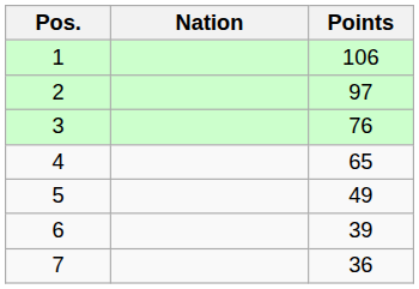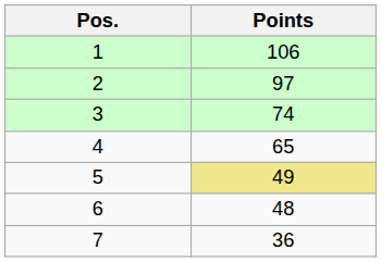 <table class="wikitable gauche" cellspacing="1" style="width:300px;">
 <tr style="background:#efefef; text-align:center;">
 <th style="width:70px;">Pos.</th>
-<th>Nation</th>
 <th style="width:70px;">Points</th>
 </tr>
 <tr style="vertical-align:top; text-align:center; background:#ccffcc;">
 <td>1</td>
-<td style="text-align:left;"></td>
 <td>106</td>
 </tr>
 <tr style="vertical-align:top; text-align:center; background:#ccffcc;">
 <td>2</td>
-<td style="text-align:left;"></td>
 <td>97</td>
 </tr>
 <tr style="vertical-align:top; text-align:center; background:#ccffcc;">
 <td>3</td>
-<td style="text-align:left;"></td>
-<td>76</td>
+<td>74</td>
 </tr>
 <tr style="vertical-align:top; text-align:center;">
 <td>4</td>
-<td style="text-align:left;"></td>
 <td>65</td>
 </tr>
 <tr style="vertical-align:top; text-align:center;">
 <td>5</td>
-<td style="text-align:left;"></td>
-<td>49</td>
+<td style="background: khaki;">49</td>
 </tr>
 <tr style="vertical-align:top; text-align:center;">
 <td>6</td>
-<td style="text-align:left;"></td>
-<td>39</td>
+<td>48</td>
 </tr>
 <tr style="vertical-align:top; text-align:center;">
 <td>7</td>
-<td style="text-align:left;"></td>
 <td>36</td>
 </tr>
 </table>
